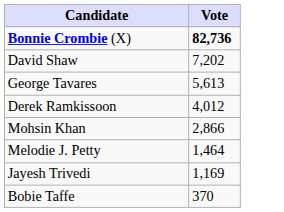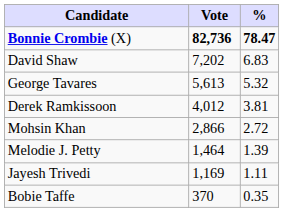 <table class="wikitable">
 <tr>
 <th style="background:#ddf; width:200px;">Candidate</th>
 <th style="background:#ddf; width:50px;">Vote</th>
+<th style="background:#ddf; width:30px;">%</th>
 </tr>
 <tr>
 <td><strong><a href='#'>Bonnie Crombie</a></strong> (X)</td>
 <td><strong>82,736</strong></td>
+<td><strong>78.47</strong></td>
 </tr>
 <tr>
 <td>David Shaw</td>
 <td>7,202</td>
+<td>6.83</td>
 </tr>
 <tr>
 <td>George Tavares</td>
 <td>5,613</td>
+<td>5.32</td>
 </tr>
 <tr>
 <td>Derek Ramkissoon</td>
 <td>4,012</td>
+<td>3.81</td>
 </tr>
 <tr>
 <td>Mohsin Khan</td>
 <td>2,866</td>
+<td>2.72</td>
 </tr>
 <tr>
 <td>Melodie J. Petty</td>
 <td>1,464</td>
+<td>1.39</td>
 </tr>
 <tr>
 <td>Jayesh Trivedi</td>
 <td>1,169</td>
+<td>1.11</td>
 </tr>
 <tr>
 <td>Bobie Taffe</td>
 <td>370</td>
+<td>0.35</td>
 </tr>
 </table>
